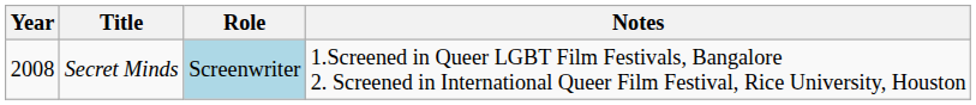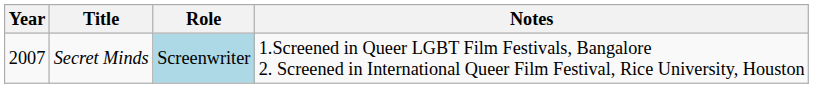 <table class=wikitable>
 <tr>
 <th>Year</th>
 <th>Title</th>
 <th>Role</th>
 <th Channel>Notes</th>
 </tr>
 <tr>
-<td>2008</td>
+<td>2007</td>
 <td><em>Secret Minds</em></td>
 <td style="background: lightblue;">Screenwriter</td>
 <td>1.Screened in Queer LGBT Film Festivals, Bangalore<br>2. Screened in International Queer Film Festival, Rice University, Houston</td>
 </tr>
 </table>
